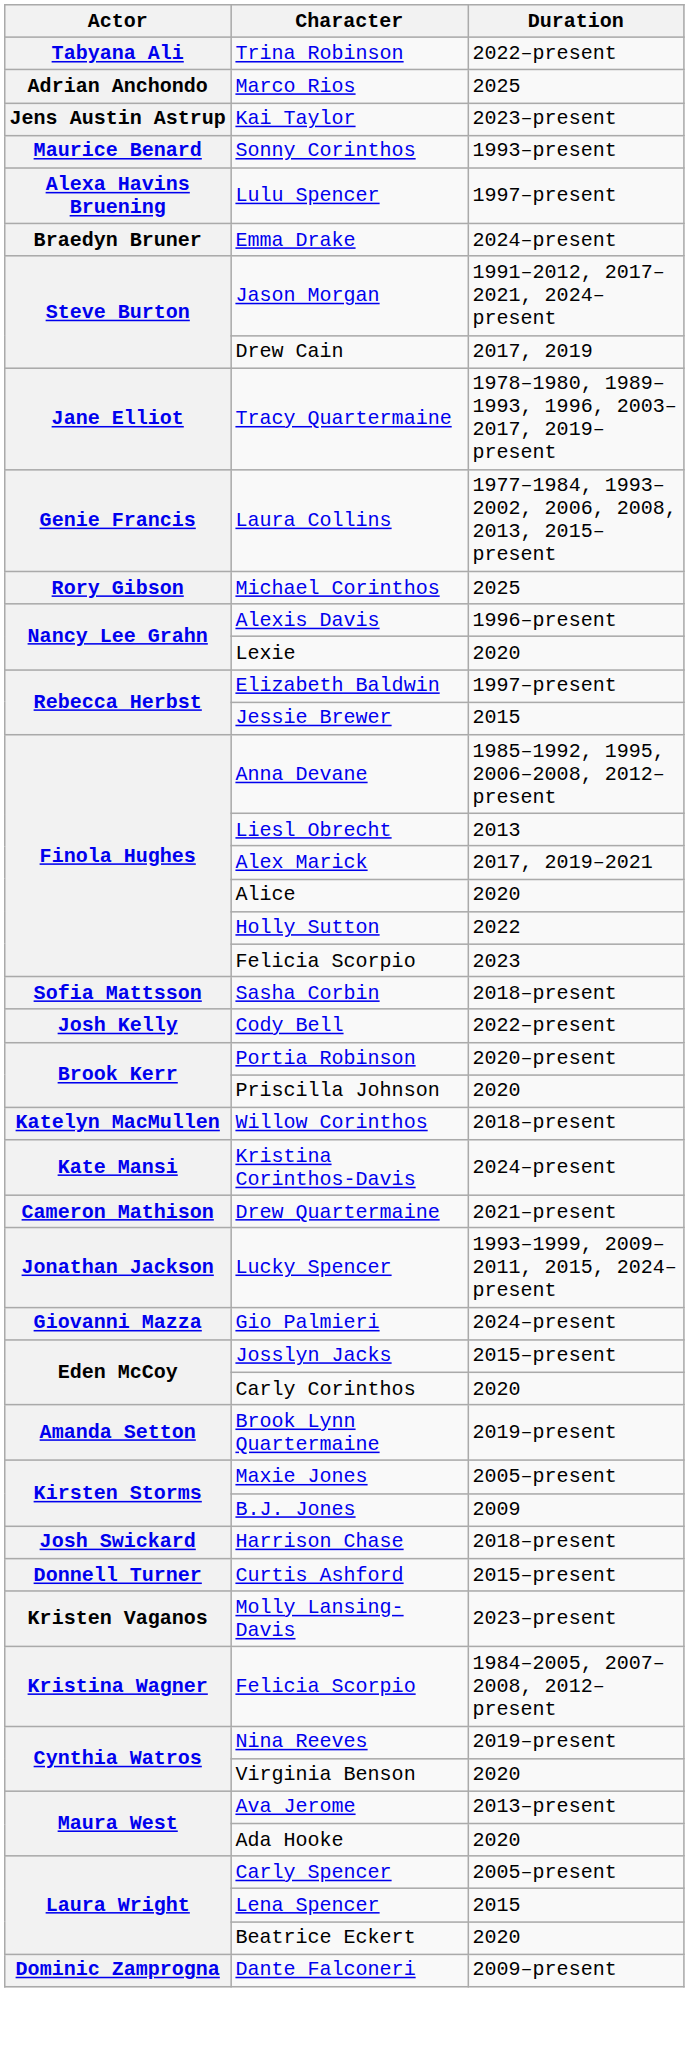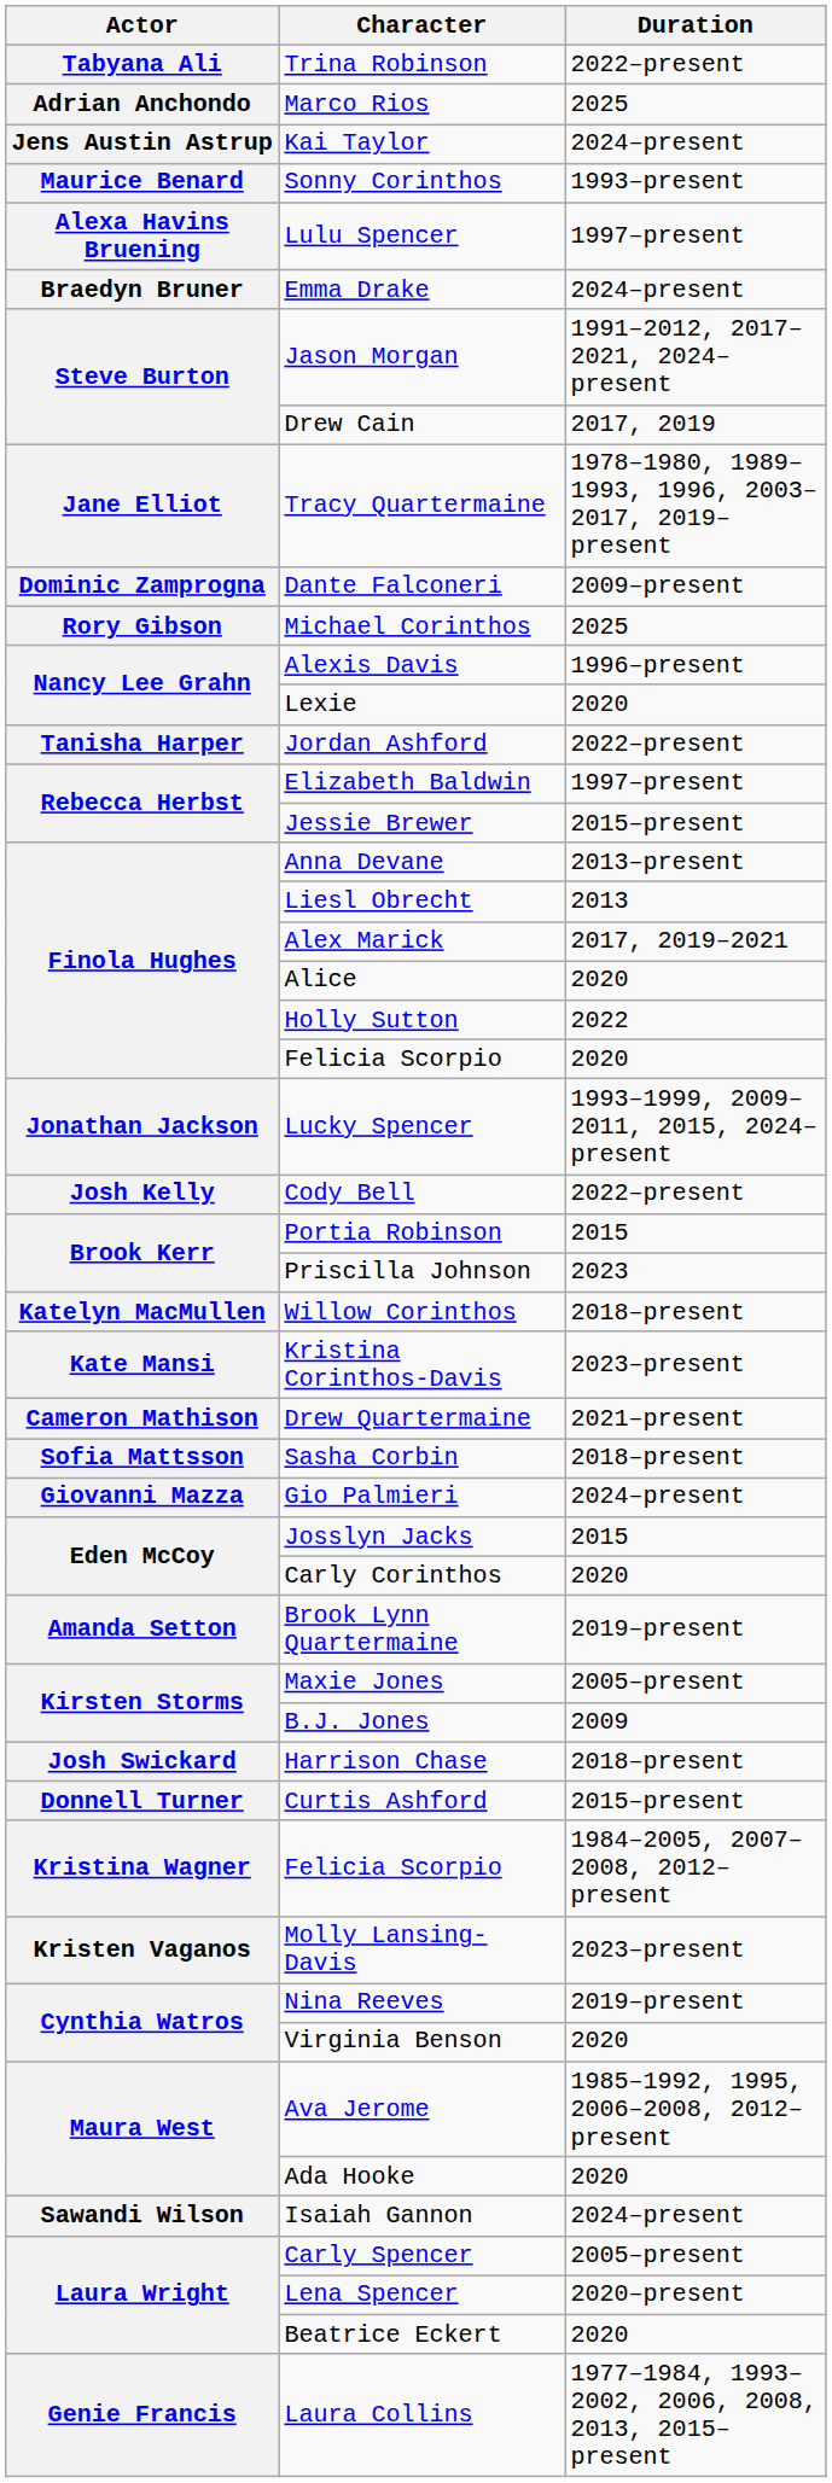 <table class="wikitable plainrowheaders sortable" style="width:50%;">
 <tr>
 <th scope="col" style="width:35em;">Actor</th>
 <th scope="col" style="width:30em;">Character</th>
 <th scope="col" style="width:35em;">Duration</th>
 </tr>
 <tr>
 <th scope="row"><a href='#'>Tabyana Ali</a></th>
 <td><a href='#'>Trina Robinson</a></td>
 <td>2022–present</td>
 </tr>
 <tr>
 <th scope="row">Adrian Anchondo</th>
 <td><a href='#'>Marco Rios</a></td>
 <td>2025</td>
 </tr>
 <tr>
 <th scope="row">Jens Austin Astrup</th>
 <td><a href='#'>Kai Taylor</a></td>
-<td>2023–present</td>
+<td>2024–present</td>
 </tr>
 <tr>
 <th scope="row"><a href='#'>Maurice Benard</a></th>
 <td><a href='#'>Sonny Corinthos</a></td>
 <td>1993–present</td>
 </tr>
 <tr>
 <th scope="row"><a href='#'>Alexa Havins Bruening</a></th>
 <td><a href='#'>Lulu Spencer</a></td>
 <td>1997–present</td>
 </tr>
 <tr>
 <th scope="row">Braedyn Bruner</th>
 <td><a href='#'>Emma Drake</a></td>
 <td>2024–present</td>
 </tr>
 <tr>
 <th scope="row" rowspan="2"><a href='#'>Steve Burton</a></th>
 <td><a href='#'>Jason Morgan</a></td>
 <td>1991–2012, 2017–2021, 2024–present</td>
 </tr>
 <tr>
 <td>Drew Cain</td>
 <td>2017, 2019</td>
 </tr>
 <tr>
 <th scope="row"><a href='#'>Jane Elliot</a></th>
 <td><a href='#'>Tracy Quartermaine</a></td>
 <td>1978–1980, 1989–1993, 1996, 2003–2017, 2019–present</td>
 </tr>
 <tr>
-<th scope="row"><a href='#'>Genie Francis</a></th>
-<td><a href='#'>Laura Collins</a></td>
-<td>1977–1984, 1993–2002, 2006, 2008, 2013, 2015–present</td>
+<th scope="row"><a href='#'>Dominic Zamprogna</a></th>
+<td><a href='#'>Dante Falconeri</a></td>
+<td>2009–present</td>
 </tr>
 <tr>
 <th scope="row"><a href='#'>Rory Gibson</a></th>
 <td><a href='#'>Michael Corinthos</a></td>
 <td>2025</td>
 </tr>
 <tr>
 <th scope="row" rowspan="2"><a href='#'>Nancy Lee Grahn</a></th>
 <td><a href='#'>Alexis Davis</a></td>
 <td>1996–present</td>
 </tr>
 <tr>
 <td>Lexie</td>
 <td>2020</td>
 </tr>
 <tr>
+<th scope="row"><a href='#'>Tanisha Harper</a></th>
+<td><a href='#'>Jordan Ashford</a></td>
+<td>2022–present</td>
+</tr>
+<tr>
 <th scope="row" rowspan="2"><a href='#'>Rebecca Herbst</a></th>
 <td><a href='#'>Elizabeth Baldwin</a></td>
 <td>1997–present</td>
 </tr>
 <tr>
 <td><a href='#'>Jessie Brewer</a></td>
-<td>2015</td>
+<td>2015–present</td>
 </tr>
 <tr>
 <th scope="row" rowspan="6"><a href='#'>Finola Hughes</a></th>
 <td><a href='#'>Anna Devane</a></td>
-<td>1985–1992, 1995, 2006–2008, 2012–present</td>
+<td>2013–present</td>
 </tr>
 <tr>
 <td><a href='#'>Liesl Obrecht</a></td>
 <td>2013</td>
 </tr>
 <tr>
 <td><a href='#'>Alex Marick</a></td>
 <td>2017, 2019–2021</td>
 </tr>
 <tr>
 <td>Alice</td>
 <td>2020</td>
 </tr>
 <tr>
 <td><a href='#'>Holly Sutton</a></td>
 <td>2022</td>
 </tr>
 <tr>
 <td>Felicia Scorpio</td>
-<td>2023</td>
+<td>2020</td>
 </tr>
 <tr>
-<th scope="row"><a href='#'>Sofia Mattsson</a></th>
-<td><a href='#'>Sasha Corbin</a></td>
-<td>2018–present</td>
+<th scope="row"><a href='#'>Jonathan Jackson</a></th>
+<td><a href='#'>Lucky Spencer</a></td>
+<td>1993–1999, 2009–2011, 2015, 2024–present</td>
 </tr>
 <tr>
 <th scope="row"><a href='#'>Josh Kelly</a></th>
 <td><a href='#'>Cody Bell</a></td>
 <td>2022–present</td>
 </tr>
 <tr>
 <th scope="row" rowspan="2"><a href='#'>Brook Kerr</a></th>
 <td><a href='#'>Portia Robinson</a></td>
-<td>2020–present</td>
+<td>2015</td>
 </tr>
 <tr>
 <td>Priscilla Johnson</td>
-<td>2020</td>
+<td>2023</td>
 </tr>
 <tr>
 <th scope="row"><a href='#'>Katelyn MacMullen</a></th>
 <td><a href='#'>Willow Corinthos</a></td>
 <td>2018–present</td>
 </tr>
 <tr>
 <th scope="row"><a href='#'>Kate Mansi</a></th>
 <td><a href='#'>Kristina Corinthos-Davis</a></td>
-<td>2024–present</td>
+<td>2023–present</td>
 </tr>
 <tr>
 <th scope="row"><a href='#'>Cameron Mathison</a></th>
 <td><a href='#'>Drew Quartermaine</a></td>
 <td>2021–present</td>
 </tr>
 <tr>
-<th scope="row"><a href='#'>Jonathan Jackson</a></th>
-<td><a href='#'>Lucky Spencer</a></td>
-<td>1993–1999, 2009–2011, 2015, 2024–present</td>
+<th scope="row"><a href='#'>Sofia Mattsson</a></th>
+<td><a href='#'>Sasha Corbin</a></td>
+<td>2018–present</td>
 </tr>
 <tr>
 <th scope="row"><a href='#'>Giovanni Mazza</a></th>
 <td><a href='#'>Gio Palmieri</a></td>
 <td>2024–present</td>
 </tr>
 <tr>
 <th scope="row" rowspan="2">Eden McCoy</th>
 <td><a href='#'>Josslyn Jacks</a></td>
-<td>2015–present</td>
+<td>2015</td>
 </tr>
 <tr>
 <td>Carly Corinthos</td>
 <td>2020</td>
 </tr>
 <tr>
 <th scope="row"><a href='#'>Amanda Setton</a></th>
 <td><a href='#'>Brook Lynn Quartermaine</a></td>
 <td>2019–present</td>
 </tr>
 <tr>
 <th scope="row" rowspan="2"><a href='#'>Kirsten Storms</a></th>
 <td><a href='#'>Maxie Jones</a></td>
 <td>2005–present</td>
 </tr>
 <tr>
 <td><a href='#'>B.J. Jones</a></td>
 <td>2009</td>
 </tr>
 <tr>
 <th scope="row"><a href='#'>Josh Swickard</a></th>
 <td><a href='#'>Harrison Chase</a></td>
 <td>2018–present</td>
 </tr>
 <tr>
 <th scope="row"><a href='#'>Donnell Turner</a></th>
 <td><a href='#'>Curtis Ashford</a></td>
 <td>2015–present</td>
 </tr>
 <tr>
+<th scope="row"><a href='#'>Kristina Wagner</a></th>
+<td><a href='#'>Felicia Scorpio</a></td>
+<td>1984–2005, 2007–2008, 2012–present</td>
+</tr>
+<tr>
 <th scope="row">Kristen Vaganos</th>
 <td><a href='#'>Molly Lansing-Davis</a></td>
 <td>2023–present</td>
-</tr>
-<tr>
-<th scope="row"><a href='#'>Kristina Wagner</a></th>
-<td><a href='#'>Felicia Scorpio</a></td>
-<td>1984–2005, 2007–2008, 2012–present</td>
 </tr>
 <tr>
 <th scope="row" rowspan="2"><a href='#'>Cynthia Watros</a></th>
 <td><a href='#'>Nina Reeves</a></td>
 <td>2019–present</td>
 </tr>
 <tr>
 <td>Virginia Benson</td>
 <td>2020</td>
 </tr>
 <tr>
 <th scope="row" rowspan="2"><a href='#'>Maura West</a></th>
 <td><a href='#'>Ava Jerome</a></td>
-<td>2013–present</td>
+<td>1985–1992, 1995, 2006–2008, 2012–present</td>
 </tr>
 <tr>
 <td>Ada Hooke</td>
 <td>2020</td>
+</tr>
+<tr>
+<th scope="row">Sawandi Wilson</th>
+<td>Isaiah Gannon</td>
+<td>2024–present</td>
 </tr>
 <tr>
 <th scope="row" rowspan="3"><a href='#'>Laura Wright</a></th>
 <td><a href='#'>Carly Spencer</a></td>
 <td>2005–present</td>
 </tr>
 <tr>
 <td><a href='#'>Lena Spencer</a></td>
-<td>2015</td>
+<td>2020–present</td>
 </tr>
 <tr>
 <td>Beatrice Eckert</td>
 <td>2020</td>
 </tr>
 <tr>
-<th scope="row"><a href='#'>Dominic Zamprogna</a></th>
-<td><a href='#'>Dante Falconeri</a></td>
-<td>2009–present</td>
+<th scope="row"><a href='#'>Genie Francis</a></th>
+<td><a href='#'>Laura Collins</a></td>
+<td>1977–1984, 1993–2002, 2006, 2008, 2013, 2015–present</td>
 </tr>
 </table>
